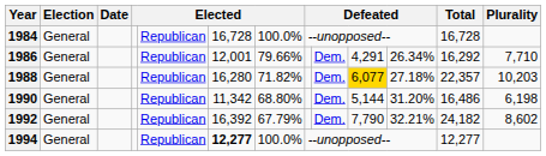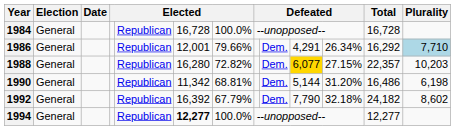 <table class="wikitable">
 <tr>
 <th>Year</th>
 <th>Election</th>
 <th>Date</th>
 <th colspan="4">Elected</th>
 <th colspan="4">Defeated</th>
 <th>Total</th>
 <th>Plurality</th>
 </tr>
 <tr>
 <th valign="top">1984</th>
 <td valign="top">General</td>
 <td valign="top"></td>
 <td valign="top"></td>
 <td valign="top" ><a href='#'>Republican</a></td>
 <td valign="top" align="right">16,728</td>
 <td valign="top" align="right">100.0%</td>
 <td valign="top" colspan="4"><em>--unopposed--</em></td>
 <td valign="top" align="right">16,728</td>
 <td valign="top" align="right"></td>
 </tr>
 <tr>
 <th valign="top">1986</th>
 <td valign="top">General</td>
 <td valign="top"></td>
 <td valign="top"></td>
 <td valign="top" ><a href='#'>Republican</a></td>
 <td valign="top" align="right">12,001</td>
 <td valign="top" align="right">79.66%</td>
 <td valign="top"></td>
 <td valign="top" ><a href='#'>Dem.</a></td>
 <td valign="top" align="right">4,291</td>
 <td valign="top" align="right">26.34%</td>
 <td valign="top" align="right">16,292</td>
-<td valign="top" align="right">7,710</td>
+<td valign="top" align="right" style="background: lightblue;">7,710</td>
 </tr>
 <tr>
 <th valign="top">1988</th>
 <td valign="top">General</td>
 <td valign="top"></td>
 <td valign="top"></td>
 <td valign="top" ><a href='#'>Republican</a></td>
 <td valign="top" align="right">16,280</td>
-<td valign="top" align="right">71.82%</td>
+<td valign="top" align="right">72.82%</td>
 <td valign="top"></td>
 <td valign="top" ><a href='#'>Dem.</a></td>
 <td valign="top" align="right" style="background: gold;">6,077</td>
-<td valign="top" align="right">27.18%</td>
+<td valign="top" align="right">27.15%</td>
 <td valign="top" align="right">22,357</td>
 <td valign="top" align="right">10,203</td>
 </tr>
 <tr>
 <th valign="top">1990</th>
 <td valign="top">General</td>
 <td valign="top"></td>
 <td valign="top"></td>
 <td valign="top" ><a href='#'>Republican</a></td>
 <td valign="top" align="right">11,342</td>
-<td valign="top" align="right">68.80%</td>
+<td valign="top" align="right">68.81%</td>
 <td valign="top"></td>
 <td valign="top" ><a href='#'>Dem.</a></td>
 <td valign="top" align="right">5,144</td>
 <td valign="top" align="right">31.20%</td>
 <td valign="top" align="right">16,486</td>
 <td valign="top" align="right">6,198</td>
 </tr>
 <tr>
 <th valign="top">1992</th>
 <td valign="top">General</td>
 <td valign="top"></td>
 <td valign="top"></td>
 <td valign="top" ><a href='#'>Republican</a></td>
 <td valign="top" align="right">16,392</td>
 <td valign="top" align="right">67.79%</td>
 <td valign="top"></td>
 <td valign="top" ><a href='#'>Dem.</a></td>
 <td valign="top" align="right">7,790</td>
-<td valign="top" align="right">32.21%</td>
+<td valign="top" align="right">32.18%</td>
 <td valign="top" align="right">24,182</td>
 <td valign="top" align="right">8,602</td>
 </tr>
 <tr>
 <th valign="top">1994</th>
 <td valign="top">General</td>
 <td valign="top"></td>
 <td valign="top"></td>
 <td valign="top" ><a href='#'>Republican</a></td>
 <td valign="top" align="right"><strong>12,277</strong></td>
 <td valign="top" align="right">100.0%</td>
 <td valign="top" colspan="4"><em>--unopposed--</em></td>
 <td valign="top" align="right">12,277</td>
 <td valign="top" align="right"></td>
 </tr>
 </table>
